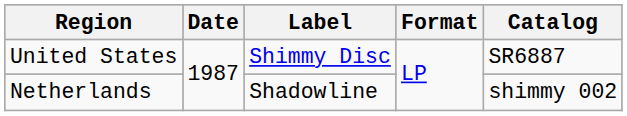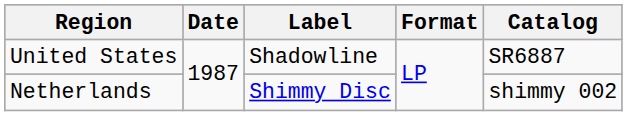 <table class="wikitable">
 <tr>
 <th>Region</th>
 <th>Date</th>
 <th>Label</th>
 <th>Format</th>
 <th>Catalog</th>
 </tr>
 <tr>
 <td>United States</td>
 <td rowspan="2">1987</td>
-<td><a href='#'>Shimmy Disc</a></td>
+<td>Shadowline</td>
 <td rowspan="2"><a href='#'>LP</a></td>
 <td>SR6887</td>
 </tr>
 <tr>
 <td>Netherlands</td>
-<td>Shadowline</td>
+<td><a href='#'>Shimmy Disc</a></td>
 <td>shimmy 002</td>
 </tr>
 </table>
